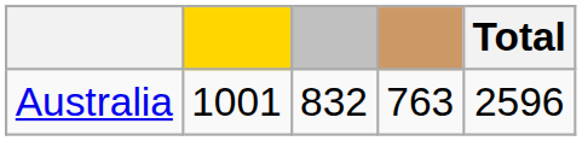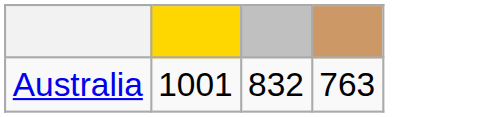 <table class="wikitable">
 <tr>
 <th></th>
 <th style="background-color:gold">        </th>
 <th style="background-color:silver">      </th>
 <th style="background-color:#CC9966">      </th>
-<th>Total</th>
 </tr>
 <tr align="center">
 <td> <a href='#'>Australia</a></td>
 <td>1001</td>
 <td>832</td>
 <td>763</td>
-<td>2596</td>
 </tr>
 </table>
